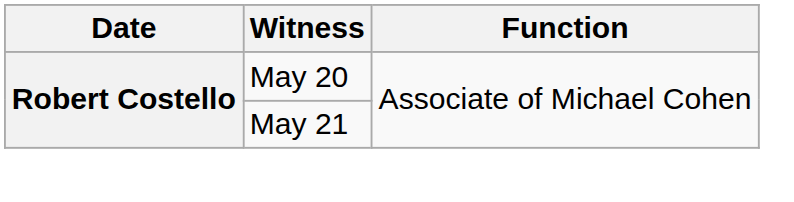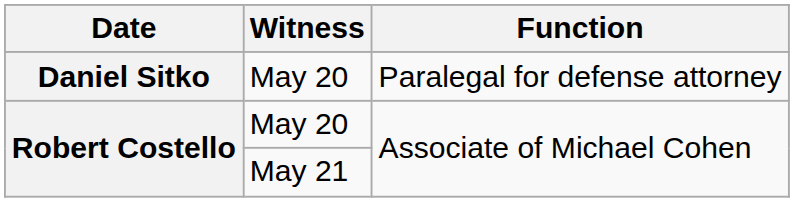 <table class="wikitable plainrowheaders">
 <tr>
 <th scope="col">Date</th>
 <th scope="col">Witness</th>
 <th scope="col">Function</th>
+</tr>
+<tr>
+<th scope="row">Daniel Sitko</th>
+<td>May 20</td>
+<td>Paralegal for defense attorney</td>
 </tr>
 <tr>
 <th rowspan="2" scope="row">Robert Costello</th>
 <td>May 20</td>
 <td rowspan="2">Associate of Michael Cohen</td>
 </tr>
 <tr>
 <td>May 21</td>
 </tr>
 </table>
